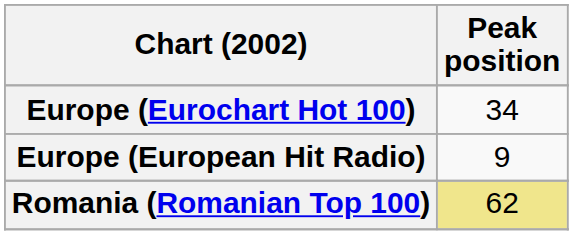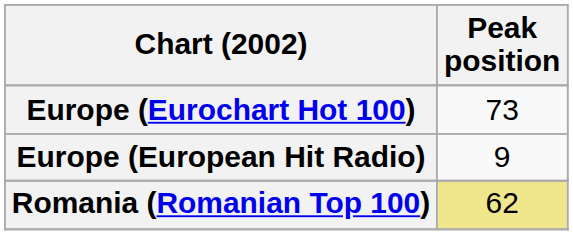 <table class="wikitable sortable plainrowheaders" style="text-align:center">
 <tr>
 <th scope="col">Chart (2002)</th>
 <th scope="col">Peak<br>position</th>
 </tr>
 <tr>
 </tr>
 <tr>
 </tr>
 <tr>
 </tr>
 <tr>
 <th scope="row">Europe (<a href='#'>Eurochart Hot 100</a>)</th>
-<td>34</td>
+<td>73</td>
 </tr>
 <tr>
 <th scope="row">Europe (European Hit Radio)</th>
 <td>9</td>
 </tr>
 <tr>
 </tr>
 <tr>
 </tr>
 <tr>
 </tr>
 <tr>
 </tr>
 <tr>
 </tr>
 <tr>
 </tr>
 <tr>
 <th scope="row">Romania (<a href='#'>Romanian Top 100</a>)</th>
 <td style="background: khaki;">62</td>
 </tr>
 <tr>
 </tr>
 <tr>
 </tr>
 <tr>
 </tr>
 <tr>
 </tr>
 <tr>
 </tr>
 </table>
